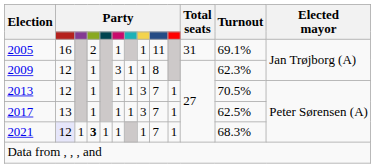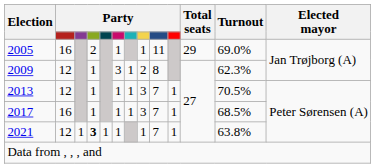 <table class="wikitable">
 <tr>
 <th rowspan="2">Election</th>
 <th colspan="9">Party</th>
 <th rowspan="2">Total<br>seats</th>
 <th rowspan="2">Turnout</th>
 <th rowspan="2">Elected<br>mayor</th>
 </tr>
 <tr>
 <td style="background:#B5211D;"><strong><a href='#'></a></strong></td>
 <td style="background:#843A93;"><strong><a href='#'></a></strong></td>
 <td style="background:#89A920;"><strong><a href='#'></a></strong></td>
 <td style="background:#004450;"><strong><a href='#'></a></strong></td>
 <td style="background:#C9096C;"><strong><a href='#'></a></strong></td>
 <td style="background:#1CB1B7;"><strong><a href='#'></a></strong></td>
 <td style="background:#F4D44D;"><strong><a href='#'></a></strong></td>
 <td style="background:#254C85;"><strong><a href='#'></a></strong></td>
 <td style="background:#FF0000;"><strong><a href='#'></a></strong></td>
 </tr>
 <tr>
 <td><a href='#'>2005</a></td>
 <td>16</td>
 <td style="background:#CDC9C9;" rowspan="4"></td>
 <td>2</td>
 <td style="background:#CDC9C9;" rowspan="4"></td>
 <td>1</td>
 <td style="background:#CDC9C9;"></td>
 <td>1</td>
 <td>11</td>
 <td style="background:#CDC9C9;" rowspan="2"></td>
-<td>31</td>
-<td>69.1%</td>
+<td>29</td>
+<td>69.0%</td>
 <td rowspan="2">Jan Trøjborg (A)</td>
 </tr>
 <tr>
 <td><a href='#'>2009</a></td>
 <td>12</td>
 <td>1</td>
 <td>3</td>
 <td>1</td>
-<td>1</td>
+<td>2</td>
 <td>8</td>
 <td rowspan="4">27</td>
 <td>62.3%</td>
 </tr>
 <tr>
 <td><a href='#'>2013</a></td>
 <td>12</td>
 <td>1</td>
 <td>1</td>
 <td>1</td>
 <td>3</td>
 <td>7</td>
 <td>1</td>
 <td>70.5%</td>
 <td rowspan="3">Peter Sørensen (A)</td>
 </tr>
 <tr>
 <td><a href='#'>2017</a></td>
-<td>13</td>
+<td>16</td>
 <td>1</td>
 <td>1</td>
 <td>1</td>
 <td>3</td>
 <td>7</td>
 <td>1</td>
-<td>62.5%</td>
+<td>68.5%</td>
 </tr>
 <tr>
 <td><a href='#'>2021</a></td>
-<td style="background: lavender;">12</td>
+<td>12</td>
 <td>1</td>
 <td><strong>3</strong></td>
 <td>1</td>
 <td>1</td>
 <td style="background:#CDC9C9;"></td>
 <td>1</td>
 <td>7</td>
 <td>1</td>
-<td>68.3%</td>
+<td>63.8%</td>
 </tr>
 <tr>
 <td colspan="16">Data from , , ,  and </td>
 </tr>
 </table>
